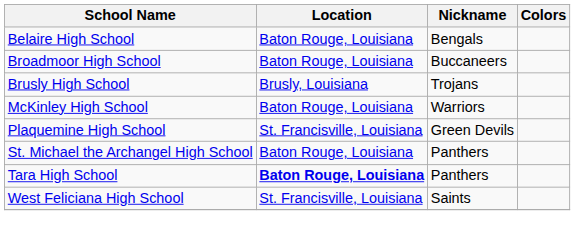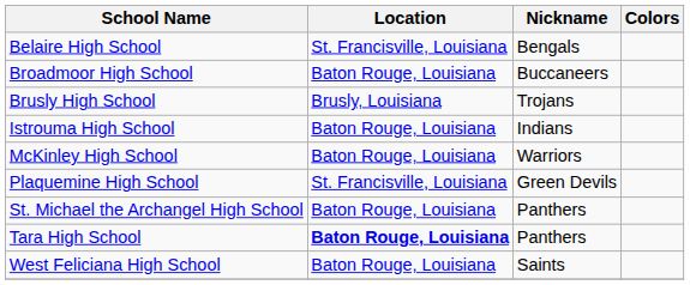 <table class="wikitable">
 <tr>
 <th>School Name</th>
 <th>Location</th>
 <th>Nickname</th>
 <th>Colors</th>
 </tr>
 <tr>
 <td><a href='#'>Belaire High School</a></td>
-<td><a href='#'>Baton Rouge, Louisiana</a></td>
+<td><a href='#'>St. Francisville, Louisiana</a></td>
 <td>Bengals</td>
 <td>  </td>
 </tr>
 <tr>
 <td><a href='#'>Broadmoor High School</a></td>
 <td><a href='#'>Baton Rouge, Louisiana</a></td>
 <td>Buccaneers</td>
 <td> </td>
 </tr>
 <tr>
 <td><a href='#'>Brusly High School</a></td>
 <td><a href='#'>Brusly, Louisiana</a></td>
 <td>Trojans</td>
 <td>  </td>
+</tr>
+<tr>
+<td><a href='#'>Istrouma High School</a></td>
+<td><a href='#'>Baton Rouge, Louisiana</a></td>
+<td>Indians</td>
+<td> </td>
 </tr>
 <tr>
 <td><a href='#'>McKinley High School</a></td>
 <td><a href='#'>Baton Rouge, Louisiana</a></td>
 <td>Warriors</td>
 <td> </td>
 </tr>
 <tr>
 <td><a href='#'>Plaquemine High School</a></td>
 <td><a href='#'>St. Francisville, Louisiana</a></td>
 <td>Green Devils</td>
 <td>  </td>
 </tr>
 <tr>
 <td><a href='#'>St. Michael the Archangel High School</a></td>
 <td><a href='#'>Baton Rouge, Louisiana</a></td>
 <td>Panthers</td>
 <td>  </td>
 </tr>
 <tr>
 <td><a href='#'>Tara High School</a></td>
 <td><strong><a href='#'>Baton Rouge, Louisiana</a></strong></td>
 <td>Panthers</td>
 <td> </td>
 </tr>
 <tr>
 <td><a href='#'>West Feliciana High School</a></td>
-<td><a href='#'>St. Francisville, Louisiana</a></td>
+<td><a href='#'>Baton Rouge, Louisiana</a></td>
 <td>Saints</td>
 <td> </td>
 </tr>
 <tr>
 </tr>
 </table>
